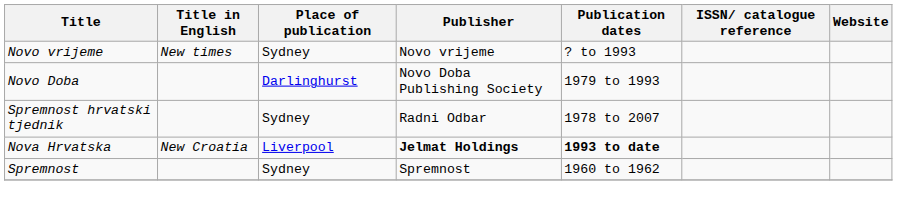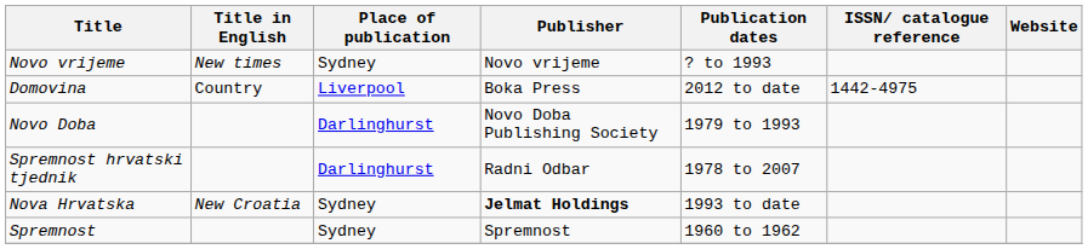 <table class="wikitable sortable">
 <tr>
 <th>Title</th>
 <th>Title in English</th>
 <th>Place of publication</th>
 <th>Publisher</th>
 <th>Publication dates</th>
 <th>ISSN/ catalogue reference</th>
 <th>Website</th>
 </tr>
 <tr>
 <td><em>Novo vrijeme</em></td>
 <td><em>New times</em></td>
 <td>Sydney</td>
 <td>Novo vrijeme</td>
 <td>? to 1993</td>
 <td></td>
 <td N / A></td>
 </tr>
 <tr>
+<td><em>Domovina</em></td>
+<td>Country</td>
+<td><a href='#'>Liverpool</a></td>
+<td>Boka Press</td>
+<td>2012 to date</td>
+<td>1442-4975 </td>
+<td><br></td>
+</tr>
+<tr>
 <td><em>Novo Doba</em></td>
 <td></td>
 <td><a href='#'>Darlinghurst</a></td>
 <td>Novo Doba Publishing Society</td>
 <td>1979 to 1993</td>
 <td></td>
 <td></td>
 </tr>
 <tr>
 <td><em>Spremnost hrvatski tjednik</em></td>
 <td></td>
-<td>Sydney</td>
+<td><a href='#'>Darlinghurst</a></td>
 <td>Radni Odbar</td>
 <td>1978 to 2007</td>
 <td></td>
 <td></td>
 </tr>
 <tr>
 <td><em>Nova Hrvatska</em></td>
 <td><em>New Croatia</em></td>
-<td><a href='#'>Liverpool</a></td>
+<td>Sydney</td>
 <td><strong>Jelmat Holdings</strong></td>
-<td><strong>1993 to date</strong></td>
+<td>1993 to date</td>
 <td></td>
 <td></td>
 </tr>
 <tr>
 <td><em>Spremnost</em></td>
 <td></td>
 <td>Sydney</td>
 <td>Spremnost</td>
 <td>1960 to 1962</td>
 <td></td>
 <td></td>
 </tr>
 <tr>
 </tr>
 </table>
